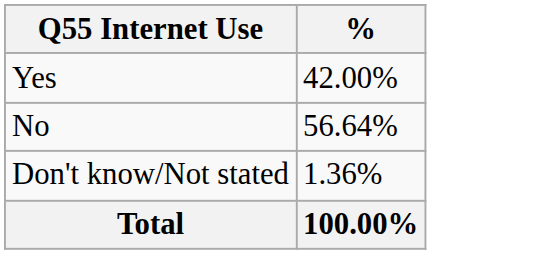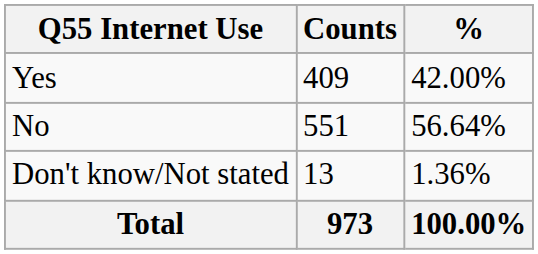 <table class="wikitable">
 <tr>
 <th>Q55 Internet Use</th>
+<th>Counts</th>
 <th>%</th>
 </tr>
 <tr>
 <td>Yes</td>
+<td>409</td>
 <td>42.00%</td>
 </tr>
 <tr>
 <td>No</td>
+<td>551</td>
 <td>56.64%</td>
 </tr>
 <tr>
 <td>Don't know/Not stated</td>
+<td>13</td>
 <td>1.36%</td>
 </tr>
 <tr>
 <th>Total</th>
+<th>973</th>
 <th>100.00%</th>
 </tr>
 </table>
